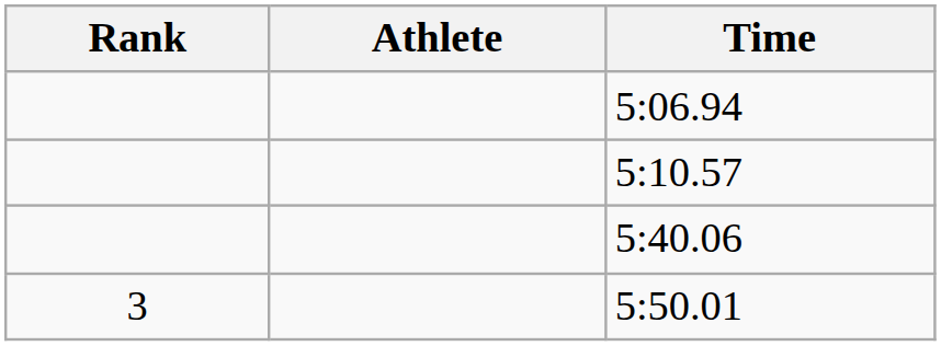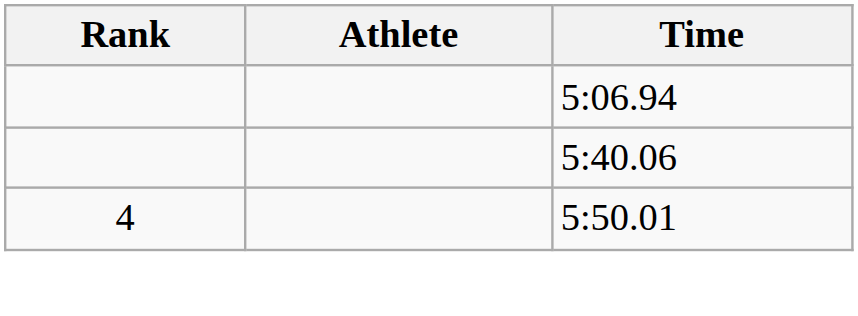 <table class="wikitable" width=40%>
 <tr>
 <th>Rank</th>
 <th>Athlete</th>
 <th>Time</th>
 </tr>
 <tr>
 <td align=center></td>
 <td></td>
 <td>5:06.94</td>
 </tr>
 <tr>
 <td align=center></td>
 <td></td>
-<td>5:10.57</td>
-</tr>
-<tr>
-<td align=center></td>
-<td></td>
 <td>5:40.06</td>
 </tr>
 <tr>
-<td align=center>3</td>
+<td align=center>4</td>
 <td></td>
 <td>5:50.01</td>
 </tr>
 </table>
